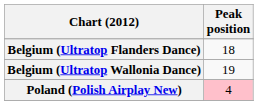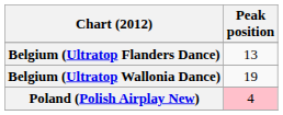 <table class="wikitable sortable plainrowheaders" style="text-align:center">
 <tr>
 <th scope="col">Chart (2012)</th>
 <th scope="col">Peak<br>position</th>
 </tr>
 <tr>
 </tr>
 <tr>
 </tr>
 <tr>
 <th scope="row">Belgium (<a href='#'>Ultratop</a> Flanders Dance)</th>
-<td>18</td>
+<td>13</td>
 </tr>
 <tr>
 </tr>
 <tr>
 <th scope="row">Belgium (<a href='#'>Ultratop</a> Wallonia Dance)</th>
 <td>19</td>
 </tr>
 <tr>
 </tr>
 <tr>
 </tr>
 <tr>
 </tr>
 <tr>
 </tr>
 <tr>
 </tr>
 <tr>
 </tr>
 <tr>
 </tr>
 <tr>
 </tr>
 <tr>
 </tr>
 <tr>
 </tr>
 <tr>
 <th scope="row">Poland (<a href='#'>Polish Airplay New</a>)</th>
 <td style="background: pink;">4</td>
 </tr>
 <tr>
 </tr>
 <tr>
 </tr>
 <tr>
 </tr>
 <tr>
 </tr>
 <tr>
 </tr>
 <tr>
 </tr>
 <tr>
 </tr>
 <tr>
 </tr>
 </table>
